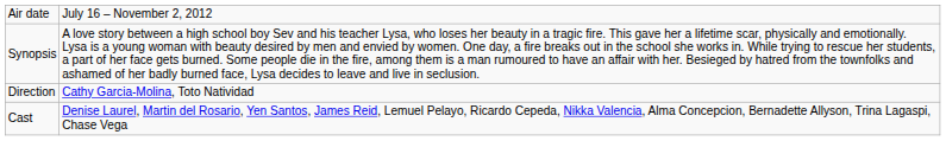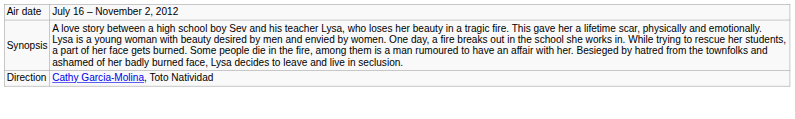 <table class="wikitable">
 <tr>
 <td>Air date</td>
 <td>July 16 – November 2, 2012</td>
 </tr>
 <tr>
 <td>Synopsis</td>
 <td>A love story between a high school boy Sev and his teacher Lysa, who loses her beauty in a tragic fire. This gave her a lifetime scar, physically and emotionally.<br>Lysa is a young woman with beauty desired by men and envied by women. One day, a fire breaks out in the school she works in. While trying to rescue her students, a part of her face gets burned. Some people die in the fire, among them is a man rumoured to have an affair with her. Besieged by hatred from the townfolks and ashamed of her badly burned face, Lysa decides to leave and live in seclusion.</td>
 </tr>
 <tr>
 <td>Direction</td>
 <td><a href='#'>Cathy Garcia-Molina</a>, Toto Natividad</td>
 </tr>
-<tr>
-<td>Cast</td>
-<td><a href='#'>Denise Laurel</a>, <a href='#'>Martin del Rosario</a>, <a href='#'>Yen Santos</a>, <a href='#'>James Reid</a>, Lemuel Pelayo, Ricardo Cepeda, <a href='#'>Nikka Valencia</a>, Alma Concepcion, Bernadette Allyson, Trina Lagaspi, Chase Vega</td>
-</tr>
 </table>
